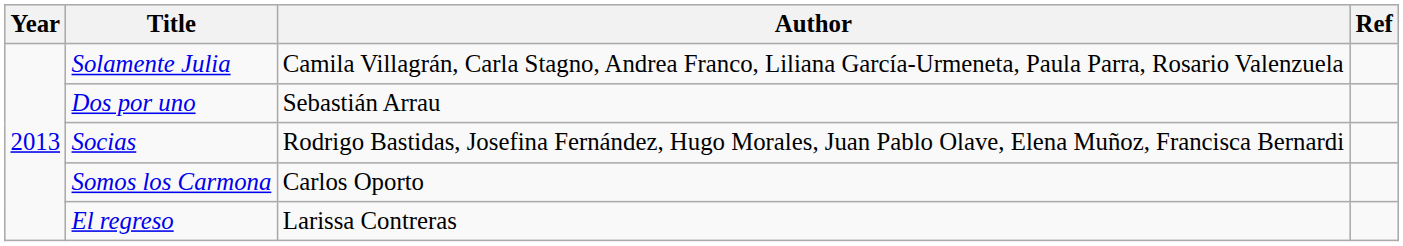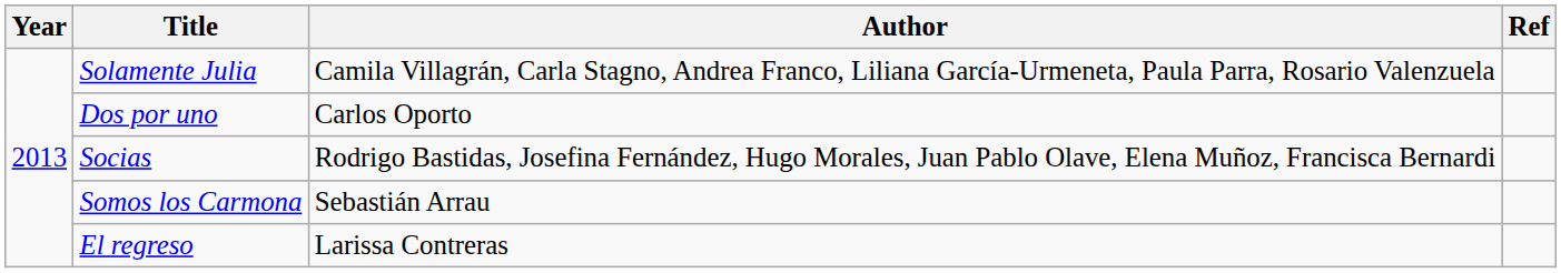 <table class="wikitable sortable">
 <tr>
 <th>Year</th>
 <th>Title</th>
 <th>Author</th>
 <th>Ref</th>
 </tr>
 <tr>
 <td rowspan="5"><a href='#'>2013</a></td>
 <td><em><a href='#'>Solamente Julia</a></em></td>
 <td>Camila Villagrán, Carla Stagno, Andrea Franco, Liliana García-Urmeneta, Paula Parra, Rosario Valenzuela</td>
 <td></td>
 </tr>
 <tr>
 <td><em><a href='#'>Dos por uno</a></em></td>
-<td>Sebastián Arrau</td>
+<td>Carlos Oporto</td>
 <td></td>
 </tr>
 <tr>
 <td><em><a href='#'>Socias</a></em></td>
 <td>Rodrigo Bastidas, Josefina Fernández, Hugo Morales, Juan Pablo Olave, Elena Muñoz, Francisca Bernardi</td>
 <td></td>
 </tr>
 <tr>
 <td><em><a href='#'>Somos los Carmona</a></em></td>
-<td>Carlos Oporto</td>
+<td>Sebastián Arrau</td>
 <td></td>
 </tr>
 <tr>
 <td><em><a href='#'>El regreso</a></em></td>
 <td>Larissa Contreras</td>
 <td></td>
 </tr>
 </table>
